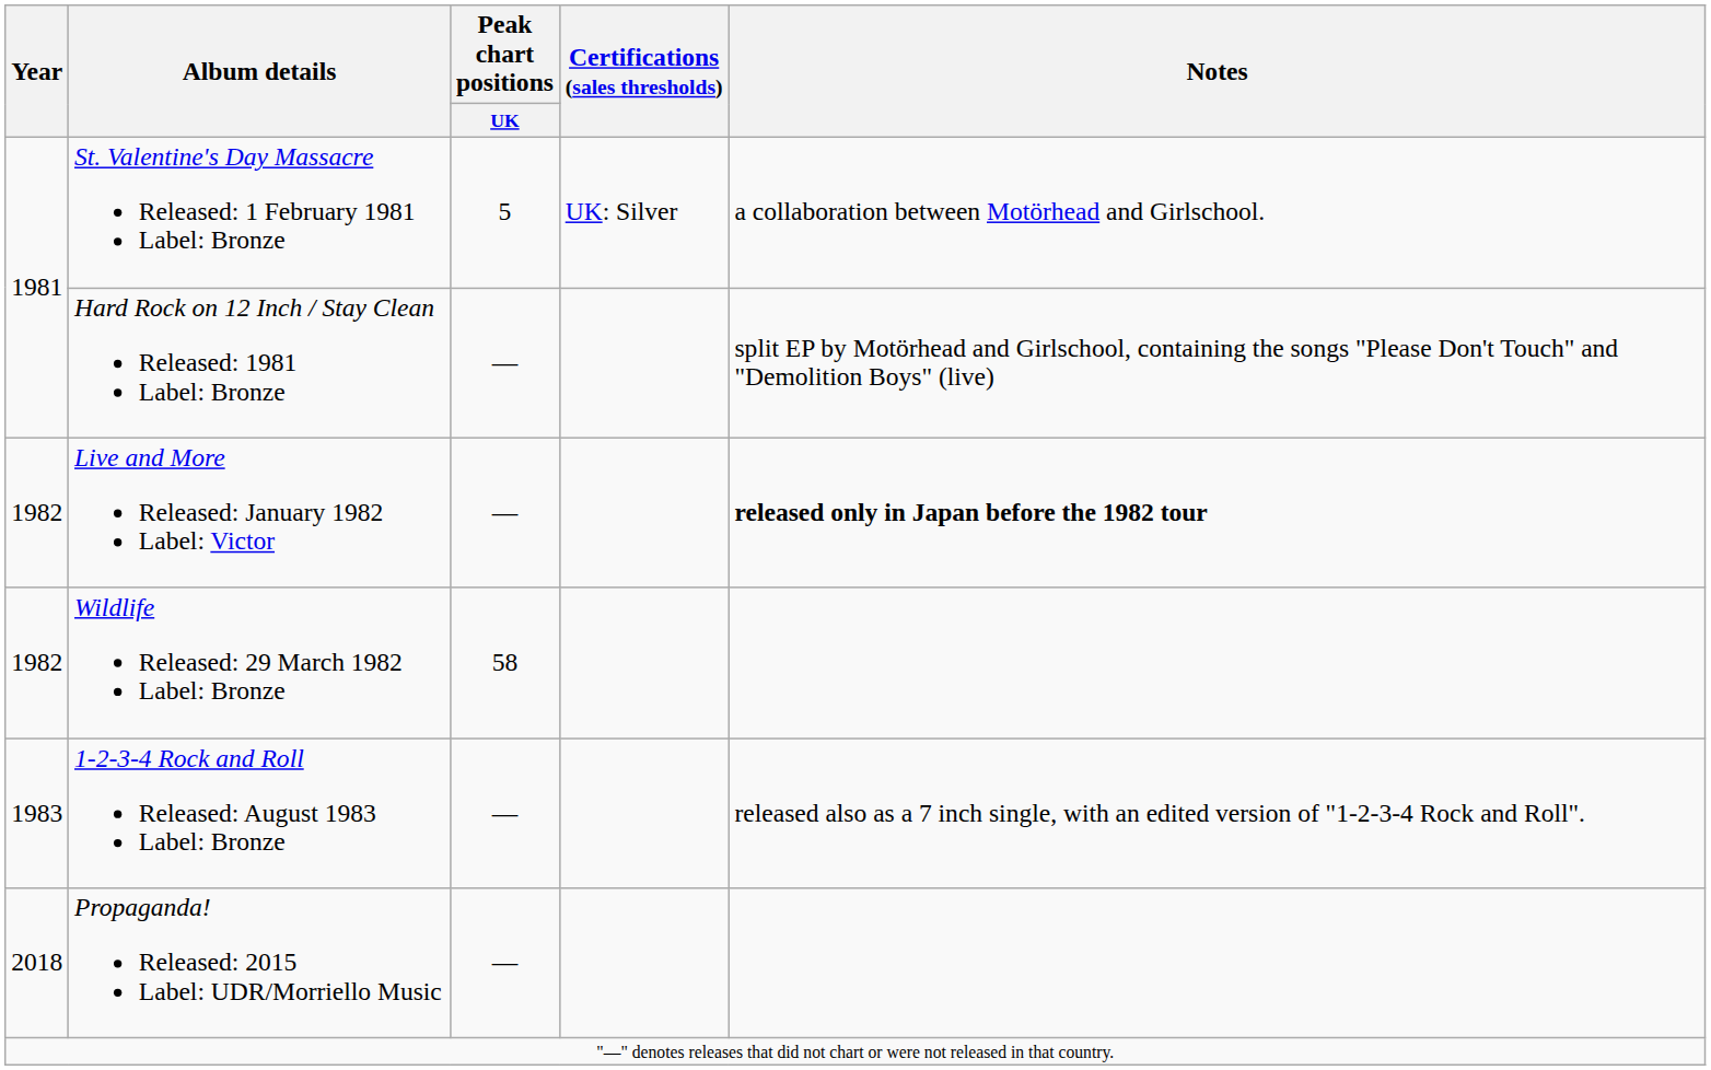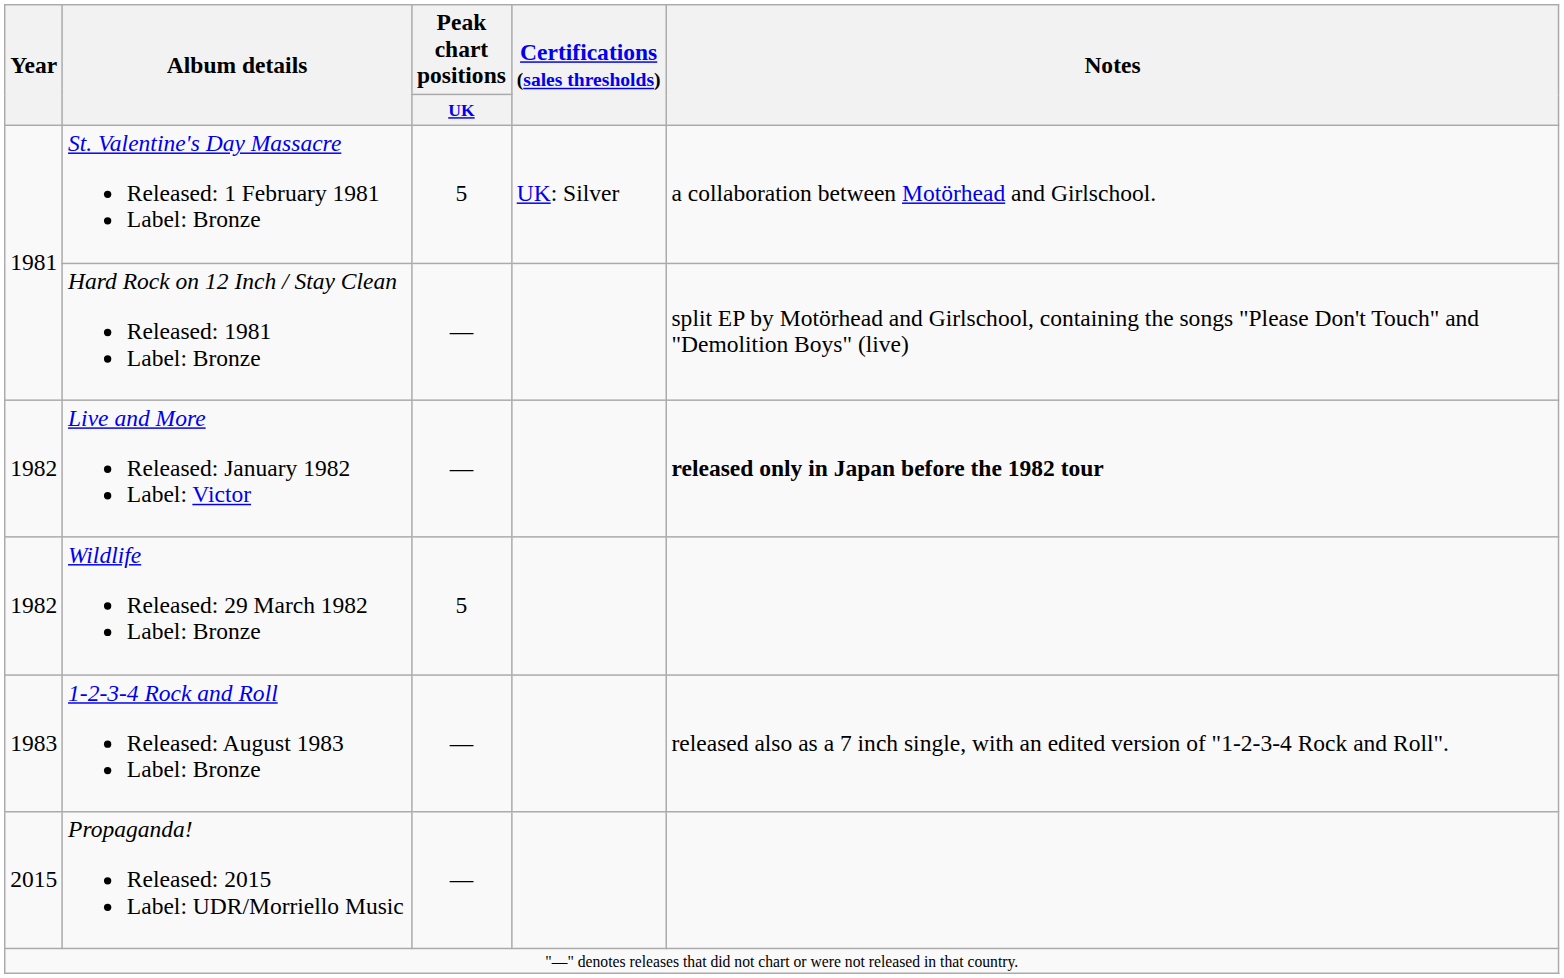 <table class="wikitable">
 <tr>
 <th rowspan="2">Year</th>
 <th rowspan="2" style="width:230px;">Album details</th>
 <th>Peak chart positions</th>
 <th rowspan="2"><a href='#'>Certifications</a><br><small>(<a href='#'>sales thresholds</a>)</small></th>
 <th rowspan="2" style="width:600px;">Notes</th>
 </tr>
 <tr>
 <th style="width:3em;font-size:75%;"><a href='#'>UK</a><br></th>
 </tr>
 <tr>
 <td rowspan="2">1981</td>
 <td><em><a href='#'>St. Valentine's Day Massacre</a></em><br><ul><li>Released: 1 February 1981</li><li>Label: Bronze</li></ul></td>
 <td style="text-align:center;">5</td>
 <td><a href='#'>UK</a>: Silver</td>
 <td>a collaboration between <a href='#'>Motörhead</a> and Girlschool.</td>
 </tr>
 <tr>
 <td><em>Hard Rock on 12 Inch / Stay Clean</em><br><ul><li>Released: 1981</li><li>Label: Bronze</li></ul></td>
 <td style="text-align:center;">—</td>
 <td></td>
 <td>split EP by Motörhead and Girlschool, containing the songs "Please Don't Touch" and "Demolition Boys" (live)</td>
 </tr>
 <tr>
 <td>1982</td>
 <td><em><a href='#'>Live and More</a></em><br><ul><li>Released: January 1982</li><li>Label: <a href='#'>Victor</a></li></ul></td>
 <td style="text-align:center;">—</td>
 <td></td>
 <td><strong>released only in Japan before the 1982 tour</strong></td>
 </tr>
 <tr>
 <td>1982</td>
 <td><em><a href='#'>Wildlife</a></em><br><ul><li>Released: 29 March 1982</li><li>Label: Bronze</li></ul></td>
-<td style="text-align:center;">58</td>
+<td style="text-align:center;">5</td>
 <td></td>
 <td></td>
 </tr>
 <tr>
 <td>1983</td>
 <td><em><a href='#'>1-2-3-4 Rock and Roll</a></em><br><ul><li>Released: August 1983</li><li>Label: Bronze</li></ul></td>
 <td style="text-align:center;">—</td>
 <td></td>
 <td>released also as a 7 inch single, with an edited version of "1-2-3-4 Rock and Roll".</td>
 </tr>
 <tr>
-<td>2018</td>
+<td>2015</td>
 <td><em>Propaganda!</em><br><ul><li>Released: 2015</li><li>Label: UDR/Morriello Music</li></ul></td>
 <td style="text-align:center;">—</td>
 <td></td>
 <td></td>
 </tr>
 <tr>
 <td colspan="15" style="text-align:center; font-size:8pt;">"—" denotes releases that did not chart or were not released in that country.</td>
 </tr>
 <tr>
 </tr>
 </table>
